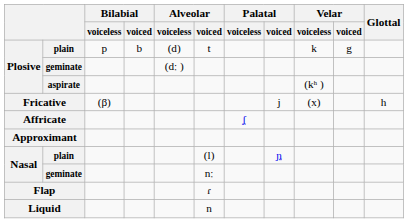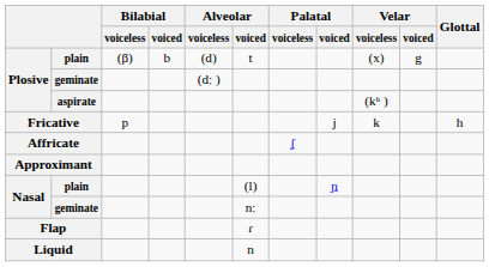 <table class="wikitable" style="text-align: center;">
 <tr>
 <th colspan="2" rowspan="2"></th>
 <th colspan="2">Bilabial</th>
 <th colspan="2">Alveolar</th>
 <th colspan="2">Palatal</th>
 <th colspan="2">Velar</th>
 <th rowspan="2">Glottal</th>
 </tr>
 <tr>
 <th><small>voiceless</small></th>
 <th><small>voiced</small></th>
 <th><small>voiceless</small></th>
 <th><small>voiced</small></th>
 <th><small>voiceless</small></th>
 <th><small>voiced</small></th>
 <th><small>voiceless</small></th>
 <th><small>voiced</small></th>
 </tr>
 <tr>
 <th rowspan="3">Plosive</th>
 <th><small>plain</small></th>
-<td>p</td>
+<td>(β)</td>
 <td>b</td>
 <td>(d)</td>
 <td>t</td>
 <td></td>
 <td></td>
-<td>k</td>
+<td>(x)</td>
 <td>g</td>
 <td></td>
 </tr>
 <tr>
 <th><small>geminate</small></th>
 <td></td>
 <td></td>
 <td>(dː )</td>
 <td></td>
 <td></td>
 <td></td>
 <td></td>
 <td></td>
 <td></td>
 </tr>
 <tr>
 <th><small>aspirate</small></th>
 <td></td>
 <td></td>
 <td></td>
 <td></td>
 <td></td>
 <td></td>
 <td>(kʰ )</td>
 <td></td>
 <td></td>
 </tr>
 <tr>
 <th colspan="2">Fricative</th>
-<td>(β)</td>
+<td>p</td>
 <td></td>
 <td></td>
 <td></td>
 <td></td>
 <td>j</td>
-<td>(x)</td>
+<td>k</td>
 <td></td>
 <td>h</td>
 </tr>
 <tr>
 <th colspan="2">Affricate</th>
 <td></td>
 <td></td>
 <td></td>
 <td></td>
 <td><a href='#'>ʃ</a></td>
 <td></td>
 <td></td>
 <td></td>
 <td></td>
 </tr>
 <tr>
 <th colspan="2">Approximant</th>
 <td></td>
 <td></td>
 <td></td>
 <td></td>
 <td></td>
 <td></td>
 <td></td>
 <td></td>
 <td></td>
 </tr>
 <tr>
 <th rowspan="2">Nasal</th>
 <th><small>plain</small></th>
 <td></td>
 <td></td>
 <td></td>
 <td>(l)</td>
 <td></td>
 <td><a href='#'>ɲ</a></td>
 <td></td>
 <td></td>
 <td></td>
 </tr>
 <tr>
 <th><small>geminate</small></th>
 <td></td>
 <td></td>
 <td></td>
 <td>nː </td>
 <td></td>
 <td></td>
 <td></td>
 <td></td>
 <td></td>
 </tr>
 <tr>
 <th colspan="2">Flap</th>
 <td></td>
 <td></td>
 <td></td>
 <td>ɾ </td>
 <td></td>
 <td></td>
 <td></td>
 <td></td>
 <td></td>
 </tr>
 <tr>
 <th colspan="2">Liquid</th>
 <td></td>
 <td></td>
 <td></td>
 <td>n</td>
 <td></td>
 <td></td>
 <td></td>
 <td></td>
 <td></td>
 </tr>
 </table>
